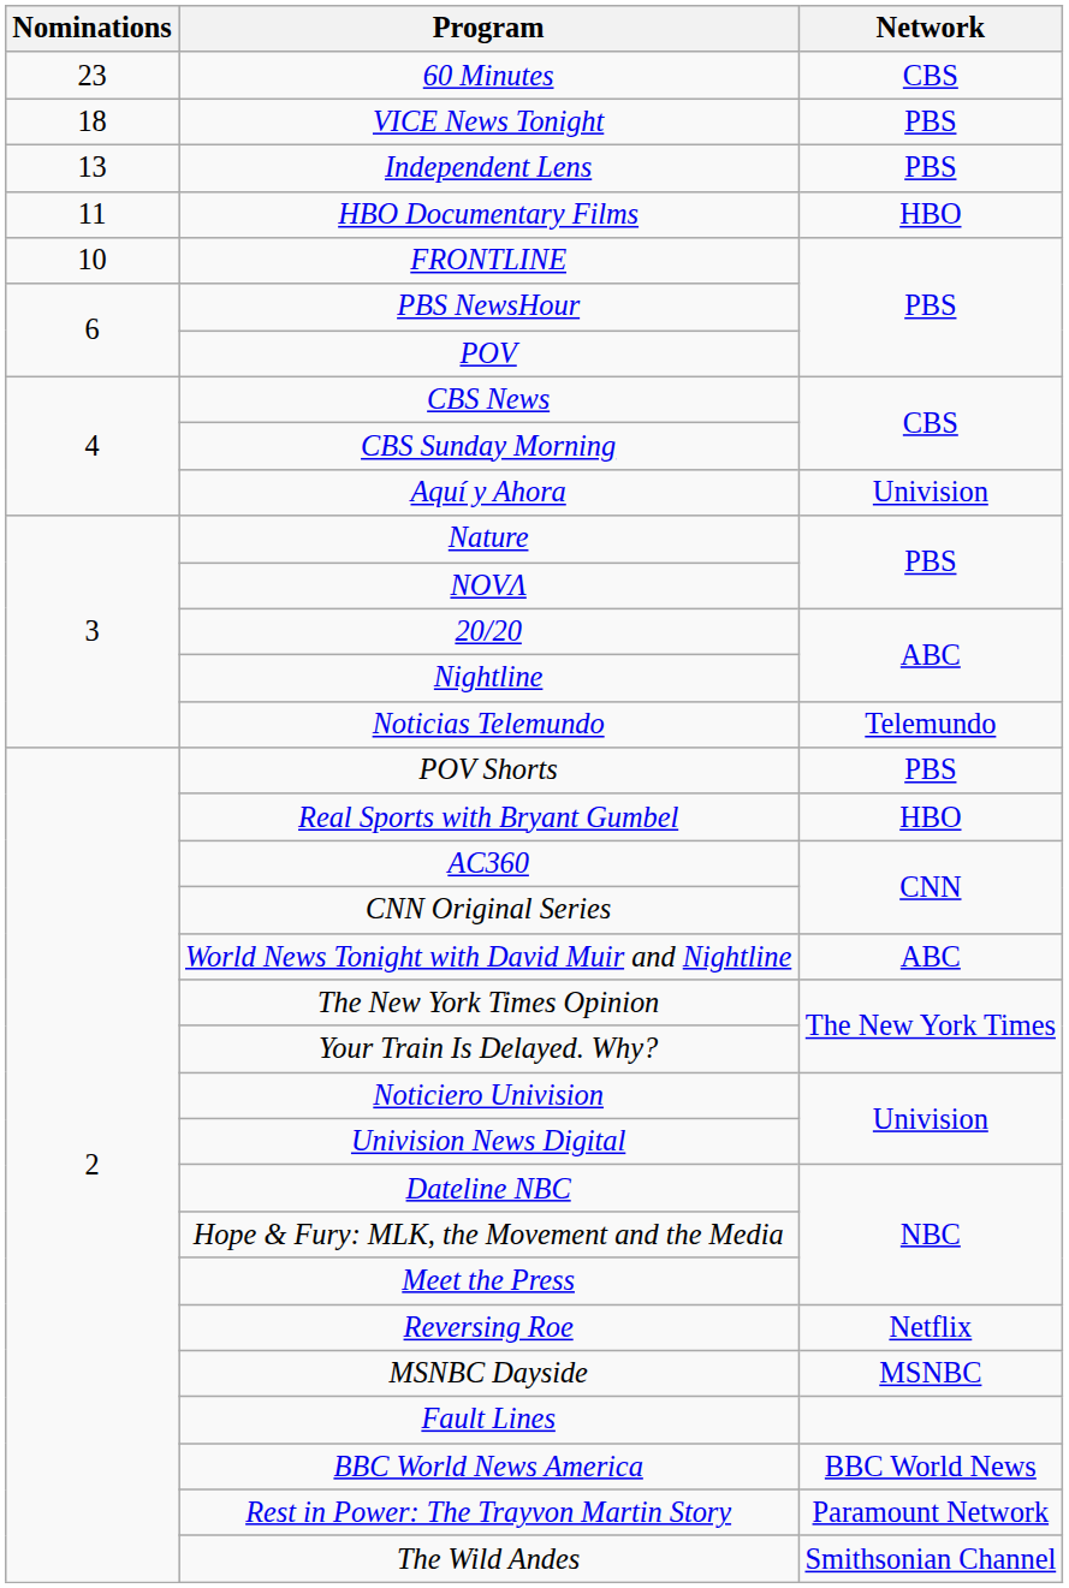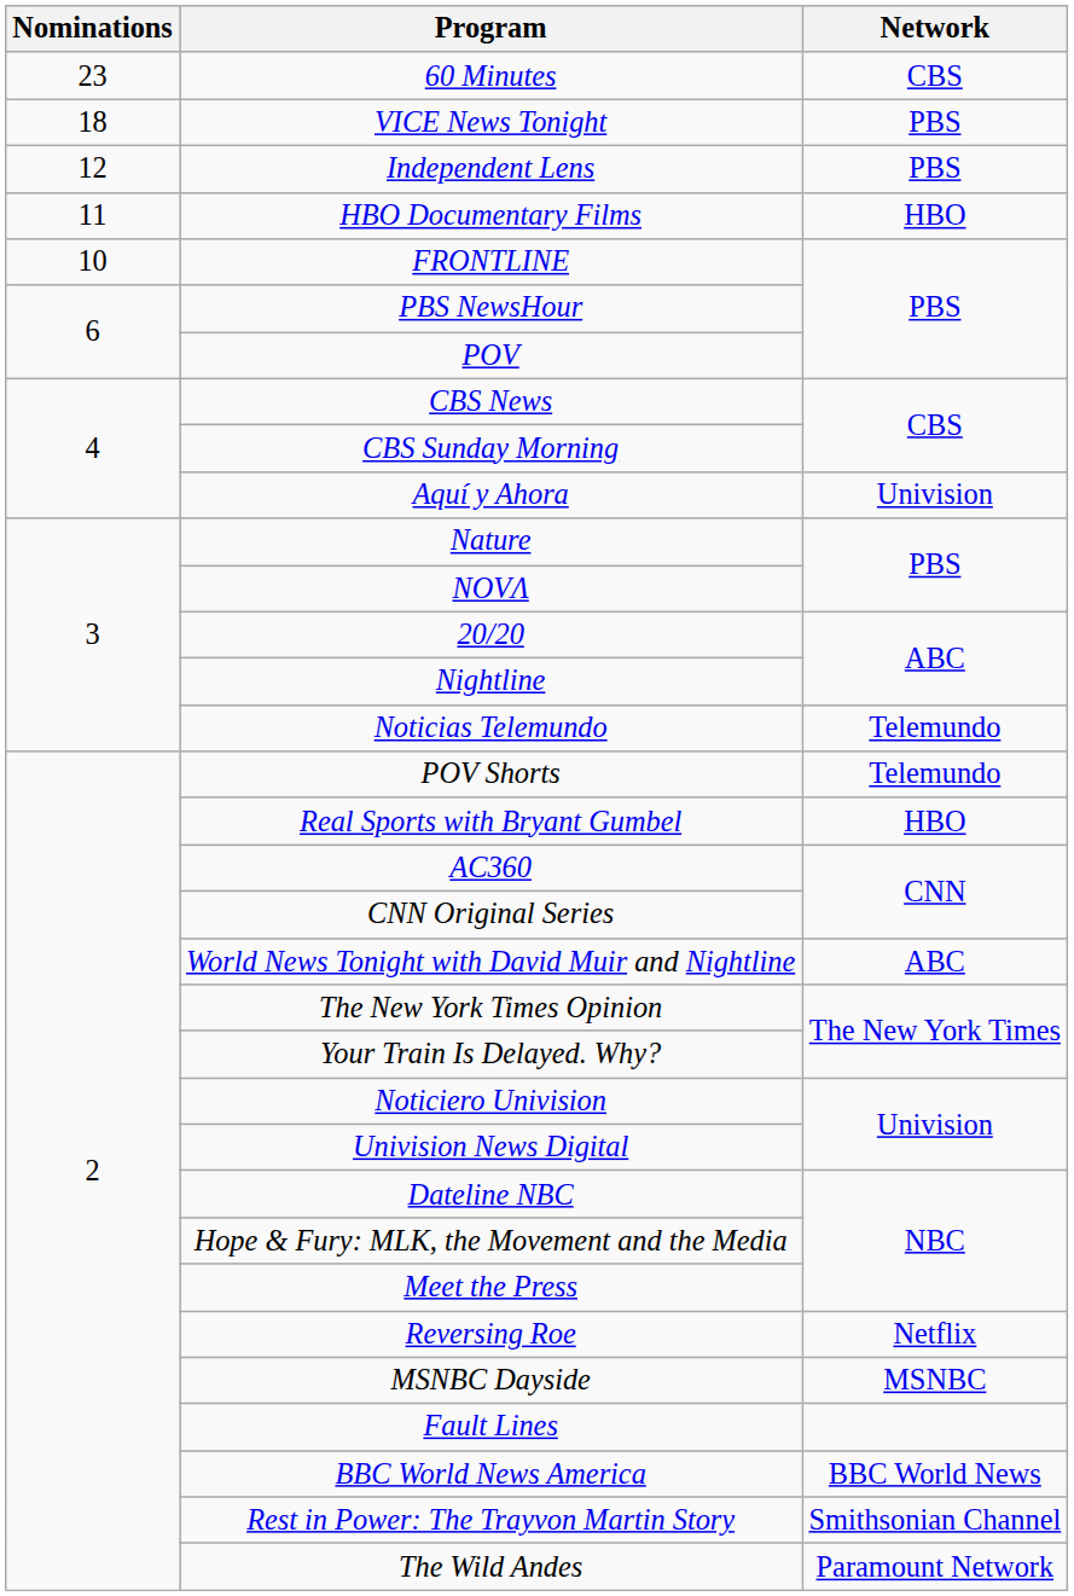 <table class="wikitable floatleft" style="text-align: center;">
 <tr>
 <th scope="col" style="width:55px;">Nominations</th>
 <th scope="col" style="text-align:center;">Program</th>
 <th scope="col" style="text-align:center;">Network</th>
 </tr>
 <tr>
 <td scope=row style="text-align:center">23</td>
 <td><em><a href='#'>60 Minutes</a></em></td>
 <td><a href='#'>CBS</a></td>
 </tr>
 <tr>
 <td scope=row style="text-align:center">18</td>
 <td><em><a href='#'>VICE News Tonight</a></em></td>
 <td><a href='#'>PBS</a></td>
 </tr>
 <tr>
-<td scope=row style="text-align:center">13</td>
+<td scope=row style="text-align:center">12</td>
 <td><em><a href='#'>Independent Lens</a></em></td>
 <td><a href='#'>PBS</a></td>
 </tr>
 <tr>
 <td scope=row style="text-align:center">11</td>
 <td><em><a href='#'>HBO Documentary Films</a></em></td>
 <td><a href='#'>HBO</a></td>
 </tr>
 <tr>
 <td scope=row style="text-align:center">10</td>
 <td><em><a href='#'>FRONTLINE</a></em></td>
 <td rowspan="3"><a href='#'>PBS</a></td>
 </tr>
 <tr>
 <td rowspan="2" scope=row style="text-align:center">6</td>
 <td><em><a href='#'>PBS NewsHour</a></em></td>
 </tr>
 <tr>
 <td><em><a href='#'>POV</a></em></td>
 </tr>
 <tr>
 <td rowspan="3" scope=row style="text-align:center">4</td>
 <td><em><a href='#'>CBS News</a></em></td>
 <td rowspan="2"><a href='#'>CBS</a></td>
 </tr>
 <tr>
 <td><em><a href='#'>CBS Sunday Morning</a></em></td>
 </tr>
 <tr>
 <td><em><a href='#'>Aquí y Ahora</a></em></td>
 <td><a href='#'>Univision</a></td>
 </tr>
 <tr>
 <td rowspan="5" scope=row style="text-align:center">3</td>
 <td><em><a href='#'>Nature</a></em></td>
 <td rowspan="2"><a href='#'>PBS</a></td>
 </tr>
 <tr>
 <td><em><a href='#'>NOVΛ</a></em></td>
 </tr>
 <tr>
 <td><em><a href='#'>20/20</a></em></td>
 <td rowspan="2"><a href='#'>ABC</a></td>
 </tr>
 <tr>
 <td><em><a href='#'>Nightline</a></em></td>
 </tr>
 <tr>
 <td><em><a href='#'>Noticias Telemundo</a></em></td>
 <td><a href='#'>Telemundo</a></td>
 </tr>
 <tr>
 <td rowspan="20" scope=row style="text-align:center">2</td>
 <td><em>POV Shorts</em></td>
-<td><a href='#'>PBS</a></td>
+<td><a href='#'>Telemundo</a></td>
 </tr>
 <tr>
 <td><em><a href='#'>Real Sports with Bryant Gumbel</a></em></td>
 <td><a href='#'>HBO</a></td>
 </tr>
 <tr>
 <td><em><a href='#'>AC360</a></em></td>
 <td rowspan="2"><a href='#'>CNN</a></td>
 </tr>
 <tr>
 <td><em>CNN Original Series</em></td>
 </tr>
 <tr>
 <td><em><a href='#'>World News Tonight with David Muir</a> and <a href='#'>Nightline</a></em></td>
 <td><a href='#'>ABC</a></td>
 </tr>
 <tr>
 <td><em>The New York Times Opinion</em></td>
 <td rowspan="2"><a href='#'>The New York Times</a></td>
 </tr>
 <tr>
 <td><em>Your Train Is Delayed. Why?</em></td>
 </tr>
 <tr>
 <td><em><a href='#'>Noticiero Univision</a></em></td>
 <td rowspan="2"><a href='#'>Univision</a></td>
 </tr>
 <tr>
 <td><em><a href='#'>Univision News Digital</a></em></td>
 </tr>
 <tr>
 <td><em><a href='#'>Dateline NBC</a></em></td>
 <td rowspan="3"><a href='#'>NBC</a></td>
 </tr>
 <tr>
 <td><em>Hope & Fury: MLK, the Movement and the Media</em></td>
 </tr>
 <tr>
 <td><em><a href='#'>Meet the Press</a></em></td>
 </tr>
 <tr>
 <td><em><a href='#'>Reversing Roe</a></em></td>
 <td><a href='#'>Netflix</a></td>
 </tr>
 <tr>
 <td><em>MSNBC Dayside</em></td>
 <td><a href='#'>MSNBC</a></td>
 </tr>
 <tr>
 <td><em><a href='#'>Fault Lines</a></em></td>
 </tr>
 <tr>
 <td><em><a href='#'>BBC World News America</a></em></td>
 <td><a href='#'>BBC World News</a></td>
 </tr>
 <tr>
 <td><em><a href='#'>Rest in Power: The Trayvon Martin Story</a></em></td>
-<td><a href='#'>Paramount Network</a></td>
+<td><a href='#'>Smithsonian Channel</a></td>
 </tr>
 <tr>
 <td><em>The Wild Andes</em></td>
-<td><a href='#'>Smithsonian Channel</a></td>
+<td><a href='#'>Paramount Network</a></td>
 </tr>
 <tr>
 </tr>
 </table>
